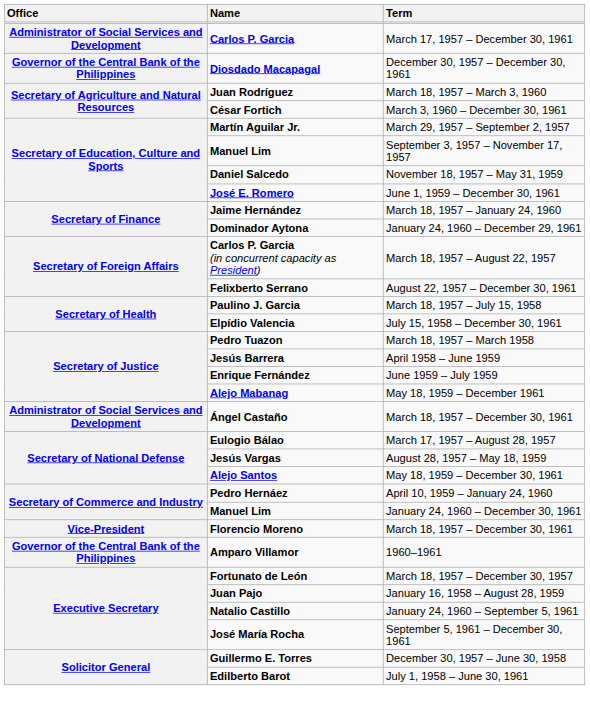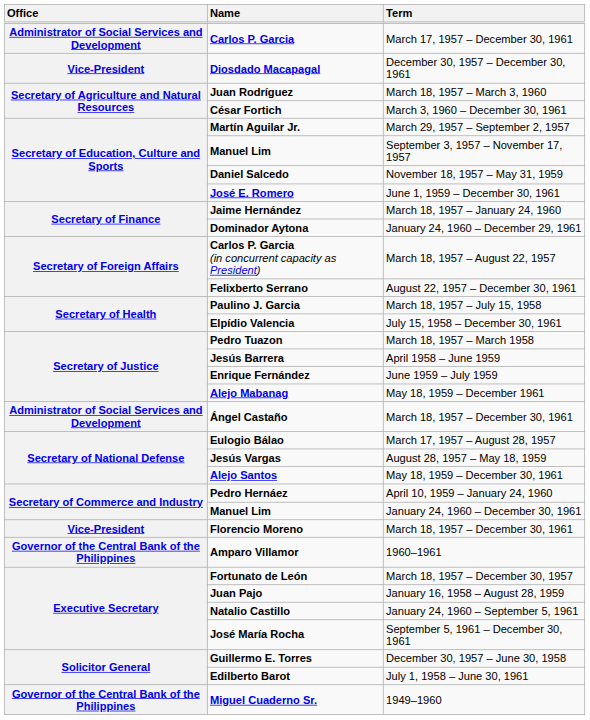 <table class="wikitable collapsible plainrowheaders toptextcells" style="width:90%; font-size:95%;">
 <tr style="border-bottom-style:double;">
 <th scope="col" style="text-align:left; width:35%;">Office</th>
 <th scope="col" style="text-align:left;">Name</th>
 <th scope="col" style="text-align:left;">Term</th>
 </tr>
 <tr>
 <th scope="row"><a href='#'>Administrator of Social Services and Development</a></th>
 <td><strong><a href='#'>Carlos P. Garcia</a></strong></td>
 <td>March 17, 1957 – December 30, 1961</td>
 </tr>
 <tr>
-<th scope="row"><a href='#'>Governor of the Central Bank of the Philippines</a></th>
+<th scope="row"><a href='#'>Vice-President</a></th>
 <td><strong><a href='#'>Diosdado Macapagal</a></strong></td>
 <td>December 30, 1957 – December 30, 1961</td>
 </tr>
 <tr>
 <th scope="row" rowspan="2"><a href='#'>Secretary of Agriculture and Natural Resources</a></th>
 <td><strong>Juan Rodríguez</strong></td>
 <td>March 18, 1957 – March 3, 1960</td>
 </tr>
 <tr>
 <td><strong>César Fortich</strong></td>
 <td>March 3, 1960 – December 30, 1961</td>
 </tr>
 <tr>
 <th scope="row" rowspan="4"><a href='#'>Secretary of Education, Culture and Sports</a></th>
 <td><strong>Martín Aguilar Jr.</strong></td>
 <td>March 29, 1957 – September 2, 1957</td>
 </tr>
 <tr>
 <td><strong>Manuel Lim</strong></td>
 <td>September 3, 1957 – November 17, 1957</td>
 </tr>
 <tr>
 <td><strong>Daniel Salcedo</strong></td>
 <td>November 18, 1957 – May 31, 1959</td>
 </tr>
 <tr>
 <td><strong><a href='#'>José E. Romero</a></strong></td>
 <td>June 1, 1959 – December 30, 1961</td>
 </tr>
 <tr>
 <th scope="row" rowspan="2"><a href='#'>Secretary of Finance</a></th>
 <td><strong>Jaime Hernández</strong></td>
 <td>March 18, 1957 – January 24, 1960</td>
 </tr>
 <tr>
 <td><strong>Dominador Aytona</strong></td>
 <td>January 24, 1960 – December 29, 1961</td>
 </tr>
 <tr>
 <th scope="row" rowspan="2"><a href='#'>Secretary of Foreign Affairs</a></th>
 <td><strong>Carlos P. Garcia</strong> <br><em>(in concurrent capacity as <a href='#'>President</a>)</em></td>
 <td>March 18, 1957 – August 22, 1957</td>
 </tr>
 <tr>
 <td><strong>Felixberto Serrano</strong></td>
 <td>August 22, 1957 – December 30, 1961</td>
 </tr>
 <tr>
 <th scope="row" rowspan="2"><a href='#'>Secretary of Health</a></th>
 <td><strong>Paulino J. Garcia</strong></td>
 <td>March 18, 1957 – July 15, 1958</td>
 </tr>
 <tr>
 <td><strong>Elpídio Valencia</strong></td>
 <td>July 15, 1958 – December 30, 1961</td>
 </tr>
 <tr>
 <th scope="row" rowspan="4"><a href='#'>Secretary of Justice</a></th>
 <td><strong>Pedro Tuazon</strong></td>
 <td>March 18, 1957 – March 1958</td>
 </tr>
 <tr>
 <td><strong>Jesús Barrera</strong></td>
 <td>April 1958 – June 1959</td>
 </tr>
 <tr>
 <td><strong>Enrique Fernández</strong></td>
 <td>June 1959 – July 1959</td>
 </tr>
 <tr>
 <td><strong><a href='#'>Alejo Mabanag</a></strong></td>
 <td>May 18, 1959 – December 1961</td>
 </tr>
 <tr>
 <th scope="row"><a href='#'>Administrator of Social Services and Development</a></th>
 <td><strong>Ángel Castaño</strong></td>
 <td>March 18, 1957 – December 30, 1961</td>
 </tr>
 <tr>
 <th scope="row" rowspan="3"><a href='#'>Secretary of National Defense</a></th>
 <td><strong>Eulogio Bálao</strong></td>
 <td>March 17, 1957 – August 28, 1957</td>
 </tr>
 <tr>
 <td><strong>Jesús Vargas</strong></td>
 <td>August 28, 1957 – May 18, 1959</td>
 </tr>
 <tr>
 <td><strong><a href='#'>Alejo Santos</a></strong></td>
 <td>May 18, 1959 – December 30, 1961</td>
 </tr>
 <tr>
 <th scope="row" rowspan="2"><a href='#'>Secretary of Commerce and Industry</a></th>
 <td><strong>Pedro Hernáez</strong></td>
 <td>April 10, 1959 – January 24, 1960</td>
 </tr>
 <tr>
 <td><strong>Manuel Lim</strong></td>
 <td>January 24, 1960 – December 30, 1961</td>
 </tr>
 <tr>
 <th scope="row"><a href='#'>Vice-President</a></th>
 <td><strong>Florencio Moreno</strong></td>
 <td>March 18, 1957 – December 30, 1961</td>
 </tr>
 <tr>
 <th scope="row"><a href='#'>Governor of the Central Bank of the Philippines</a></th>
 <td><strong>Amparo Villamor</strong></td>
 <td>1960–1961</td>
 </tr>
 <tr>
 <th scope="row" rowspan="4"><a href='#'>Executive Secretary</a></th>
 <td><strong>Fortunato de León</strong></td>
 <td>March 18, 1957 – December 30, 1957</td>
 </tr>
 <tr>
 <td><strong>Juan Pajo</strong></td>
 <td>January 16, 1958 – August 28, 1959</td>
 </tr>
 <tr>
 <td><strong>Natalio Castillo</strong></td>
 <td>January 24, 1960 – September 5, 1961</td>
 </tr>
 <tr>
 <td><strong>José María Rocha</strong></td>
 <td>September 5, 1961 – December 30, 1961</td>
 </tr>
 <tr>
 <th scope="row" rowspan="2"><a href='#'>Solicitor General</a></th>
 <td><strong>Guillermo E. Torres</strong></td>
 <td>December 30, 1957 – June 30, 1958</td>
 </tr>
 <tr>
 <td><strong>Edilberto Barot</strong></td>
 <td>July 1, 1958 – June 30, 1961</td>
 </tr>
+<tr>
+<th scope="row"><a href='#'>Governor of the Central Bank of the Philippines</a></th>
+<td><strong><a href='#'>Miguel Cuaderno Sr.</a></strong></td>
+<td>1949–1960</td>
+</tr>
 </table>
